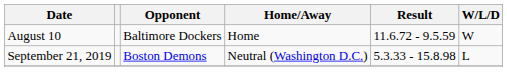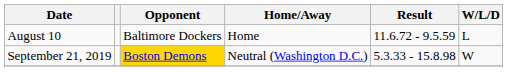 <table class="wikitable">
 <tr>
 <th>Date</th>
 <th></th>
 <th>Opponent</th>
 <th>Home/Away</th>
 <th>Result</th>
 <th>W/L/D</th>
 </tr>
 <tr>
 <td>August 10</td>
 <td></td>
 <td>Baltimore Dockers</td>
 <td>Home</td>
 <td>11.6.72 - 9.5.59</td>
-<td>W</td>
+<td>L</td>
 </tr>
 <tr>
 <td>September 21, 2019</td>
 <td></td>
-<td><a href='#'>Boston Demons</a></td>
+<td style="background: gold;"><a href='#'>Boston Demons</a></td>
 <td>Neutral (<a href='#'>Washington D.C.</a>)</td>
 <td>5.3.33 - 15.8.98</td>
-<td>L</td>
+<td>W</td>
 </tr>
 <tr>
 </tr>
 <tr>
 </tr>
 </table>
